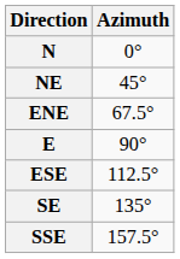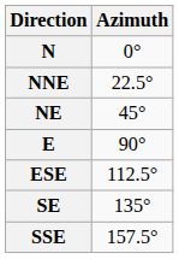 <table class="wikitable" style="text-align:center;">
 <tr>
 <th scope="col">Direction</th>
 <th scope="col">Azimuth</th>
 </tr>
 <tr>
 <th scope="row">N</th>
 <td>0°</td>
 </tr>
 <tr>
+<th scope="row">NNE</th>
+<td>22.5°</td>
+</tr>
+<tr>
 <th scope="row">NE</th>
 <td>45°</td>
-</tr>
-<tr>
-<th scope="row">ENE</th>
-<td>67.5°</td>
 </tr>
 <tr>
 <th scope="row">E</th>
 <td>90°</td>
 </tr>
 <tr>
 <th scope="row">ESE</th>
 <td>112.5°</td>
 </tr>
 <tr>
 <th scope="row">SE</th>
 <td>135°</td>
 </tr>
 <tr>
 <th scope="row">SSE</th>
 <td>157.5°</td>
 </tr>
 </table>
